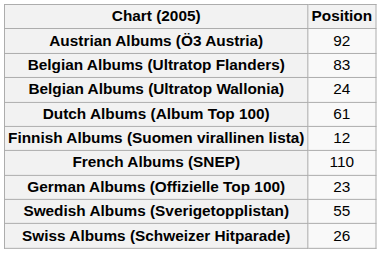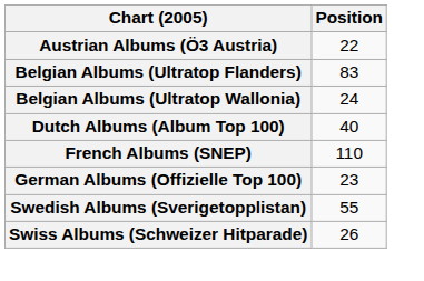 <table class="wikitable sortable plainrowheaders" style="text-align:center">
 <tr>
 <th scope="col">Chart (2005)</th>
 <th scope="col">Position</th>
 </tr>
 <tr>
 <th scope="row">Austrian Albums (Ö3 Austria)</th>
-<td>92</td>
+<td>22</td>
 </tr>
 <tr>
 <th scope="row">Belgian Albums (Ultratop Flanders)</th>
 <td>83</td>
 </tr>
 <tr>
 <th scope="row">Belgian Albums (Ultratop Wallonia)</th>
 <td>24</td>
 </tr>
 <tr>
 <th scope="row">Dutch Albums (Album Top 100)</th>
-<td>61</td>
-</tr>
-<tr>
-<th scope="row">Finnish Albums (Suomen virallinen lista)</th>
-<td>12</td>
+<td>40</td>
 </tr>
 <tr>
 <th scope="row">French Albums (SNEP)</th>
 <td>110</td>
 </tr>
 <tr>
 <th scope="row">German Albums (Offizielle Top 100)</th>
 <td>23</td>
 </tr>
 <tr>
 <th scope="row">Swedish Albums (Sverigetopplistan)</th>
 <td>55</td>
 </tr>
 <tr>
 <th scope="row">Swiss Albums (Schweizer Hitparade)</th>
 <td>26</td>
 </tr>
 </table>
